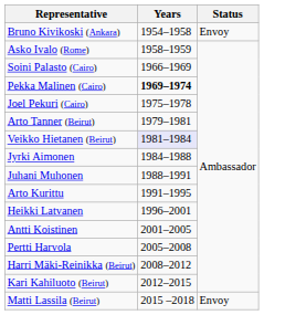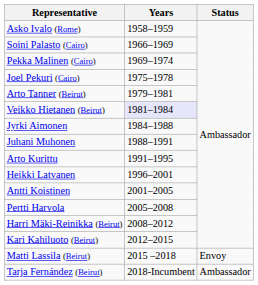 <table class="wikitable sortable">
 <tr>
 <th>Representative</th>
 <th>Years</th>
 <th>Status</th>
-</tr>
-<tr>
-<td><a href='#'>Bruno Kivikoski</a> <small>(<a href='#'>Ankara</a>)</small></td>
-<td>1954–1958</td>
-<td>Envoy</td>
 </tr>
 <tr>
 <td><a href='#'>Asko Ivalo</a> <small>(<a href='#'>Rome</a>)</small></td>
 <td>1958–1959</td>
 <td rowspan="14">Ambassador</td>
 </tr>
 <tr>
 <td><a href='#'>Soini Palasto</a> <small>(<a href='#'>Cairo</a>)</small></td>
 <td>1966–1969</td>
 </tr>
 <tr>
 <td><a href='#'>Pekka Malinen</a> <small>(<a href='#'>Cairo</a>)</small></td>
-<td><strong>1969–1974</strong></td>
+<td>1969–1974</td>
 </tr>
 <tr>
 <td><a href='#'>Joel Pekuri</a> <small>(<a href='#'>Cairo</a>)</small></td>
 <td>1975–1978</td>
 </tr>
 <tr>
 <td><a href='#'>Arto Tanner</a> <small>(<a href='#'>Beirut</a>)</small></td>
 <td>1979–1981</td>
 </tr>
 <tr>
 <td><a href='#'>Veikko Hietanen</a> <small>(<a href='#'>Beirut</a>)</small></td>
 <td style="background: lavender;">1981–1984</td>
 </tr>
 <tr>
 <td><a href='#'>Jyrki Aimonen</a></td>
 <td>1984–1988</td>
 </tr>
 <tr>
 <td><a href='#'>Juhani Muhonen</a></td>
 <td>1988–1991</td>
 </tr>
 <tr>
 <td><a href='#'>Arto Kurittu</a></td>
 <td>1991–1995</td>
 </tr>
 <tr>
 <td><a href='#'>Heikki Latvanen</a></td>
 <td>1996–2001</td>
 </tr>
 <tr>
 <td><a href='#'>Antti Koistinen</a></td>
 <td>2001–2005</td>
 </tr>
 <tr>
 <td><a href='#'>Pertti Harvola</a></td>
 <td>2005–2008</td>
 </tr>
 <tr>
 <td><a href='#'>Harri Mäki-Reinikka</a> <small>(<a href='#'>Beirut</a>)</small></td>
 <td>2008–2012</td>
 </tr>
 <tr>
 <td><a href='#'>Kari Kahiluoto</a> <small>(<a href='#'>Beirut</a>)</small></td>
 <td>2012–2015</td>
 </tr>
 <tr>
 <td><a href='#'>Matti Lassila</a> <small>(<a href='#'>Beirut</a>)</small></td>
 <td>2015 –2018</td>
 <td>Envoy</td>
 </tr>
+<tr>
+<td><a href='#'>Tarja Fernández</a> <small>(<a href='#'>Beirut</a>)</small></td>
+<td>2018-Incumbent</td>
+<td>Ambassador</td>
+</tr>
 </table>
